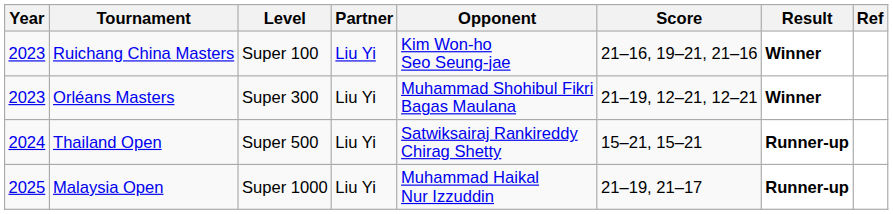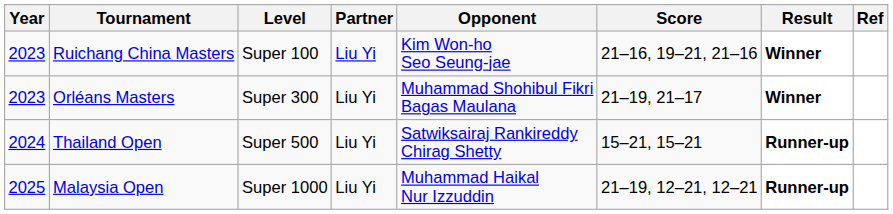 <table class="sortable wikitable" style="font-size: 90%;">
 <tr>
 <th>Year</th>
 <th>Tournament</th>
 <th>Level</th>
 <th>Partner</th>
 <th>Opponent</th>
 <th>Score</th>
 <th>Result</th>
 <th>Ref</th>
 </tr>
 <tr>
 <td align="center"><a href='#'>2023</a></td>
 <td align="left"><a href='#'>Ruichang China Masters</a></td>
 <td align="left">Super 100</td>
 <td align="left"> <a href='#'>Liu Yi</a></td>
 <td align="left"> <a href='#'>Kim Won-ho</a><br> <a href='#'>Seo Seung-jae</a></td>
 <td align="left">21–16, 19–21, 21–16</td>
 <td style="text-align:left; background:white"> <strong>Winner</strong></td>
 <td align="center"; bgcolor="white"></td>
 </tr>
 <tr>
 <td align="center"><a href='#'>2023</a></td>
 <td align="left"><a href='#'>Orléans Masters</a></td>
 <td align="left">Super 300</td>
 <td align="left"> Liu Yi</td>
 <td align="left"> <a href='#'>Muhammad Shohibul Fikri</a><br> <a href='#'>Bagas Maulana</a></td>
-<td align="left">21–19, 12–21, 12–21</td>
+<td align="left">21–19, 21–17</td>
 <td style="text-align:left; background:white"> <strong>Winner</strong></td>
 <td align="center"; bgcolor="white"></td>
 </tr>
 <tr>
 <td align="center"><a href='#'>2024</a></td>
 <td align="left"><a href='#'>Thailand Open</a></td>
 <td align="left">Super 500</td>
 <td align="left"> Liu Yi</td>
 <td align="left"> <a href='#'>Satwiksairaj Rankireddy</a><br> <a href='#'>Chirag Shetty</a></td>
 <td align="left">15–21, 15–21</td>
 <td style="text-align:left; background:white"> <strong>Runner-up</strong></td>
 <td align="center"; bgcolor="white"></td>
 </tr>
 <tr>
 <td align="center"><a href='#'>2025</a></td>
 <td align="left"><a href='#'>Malaysia Open</a></td>
 <td align="left">Super 1000</td>
 <td align="left"> Liu Yi</td>
 <td align="left"> <a href='#'>Muhammad Haikal</a><br> <a href='#'>Nur Izzuddin</a></td>
-<td align="left">21–19, 21–17</td>
+<td align="left">21–19, 12–21, 12–21</td>
 <td style="text-align:left; background: white"> <strong>Runner-up</strong></td>
 <td align="center"; bgcolor="white"></td>
 </tr>
 </table>
